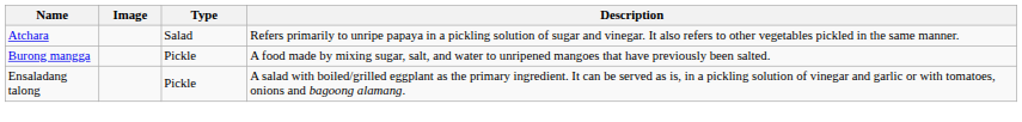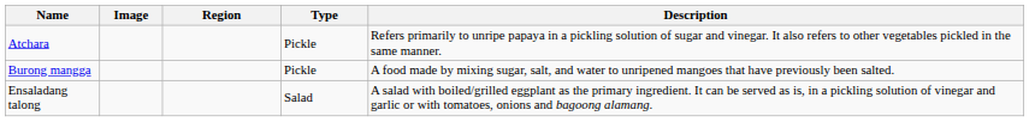 <table class="wikitable sortable" width="100%">
 <tr>
 <th style="width:110px;">Name</th>
 <th style="width:70px;">Image</th>
+<th style="width:140px;">Region</th>
 <th style="width:100px;">Type</th>
 <th>Description</th>
 </tr>
 <tr>
 <td><a href='#'>Atchara</a></td>
 <td></td>
-<td>Salad</td>
+<td></td>
+<td>Pickle</td>
 <td>Refers primarily to unripe papaya in a pickling solution of sugar and vinegar. It also refers to other vegetables pickled in the same manner.</td>
 </tr>
 <tr>
 <td><a href='#'>Burong mangga</a></td>
+<td></td>
 <td></td>
 <td>Pickle</td>
 <td>A food made by mixing sugar, salt, and water to unripened mangoes that have previously been salted.</td>
 </tr>
 <tr>
 <td>Ensaladang talong</td>
 <td></td>
-<td>Pickle</td>
+<td></td>
+<td>Salad</td>
 <td>A salad with boiled/grilled eggplant as the primary ingredient. It can be served as is, in a pickling solution of vinegar and garlic or with tomatoes, onions and <em>bagoong alamang</em>.</td>
 </tr>
 </table>
